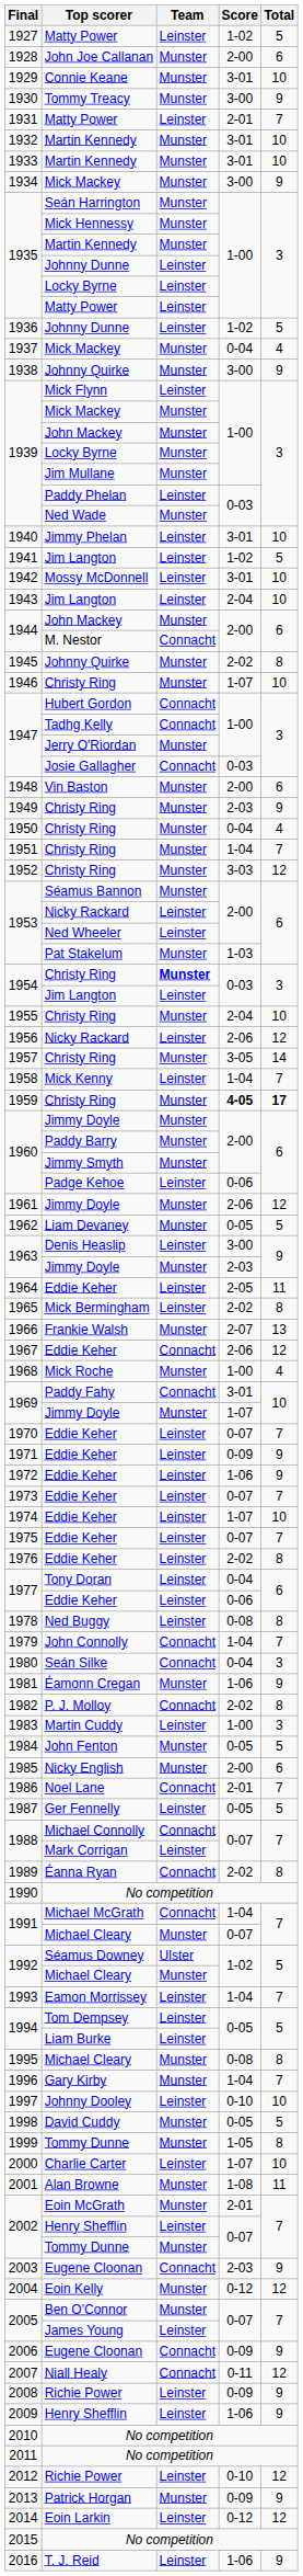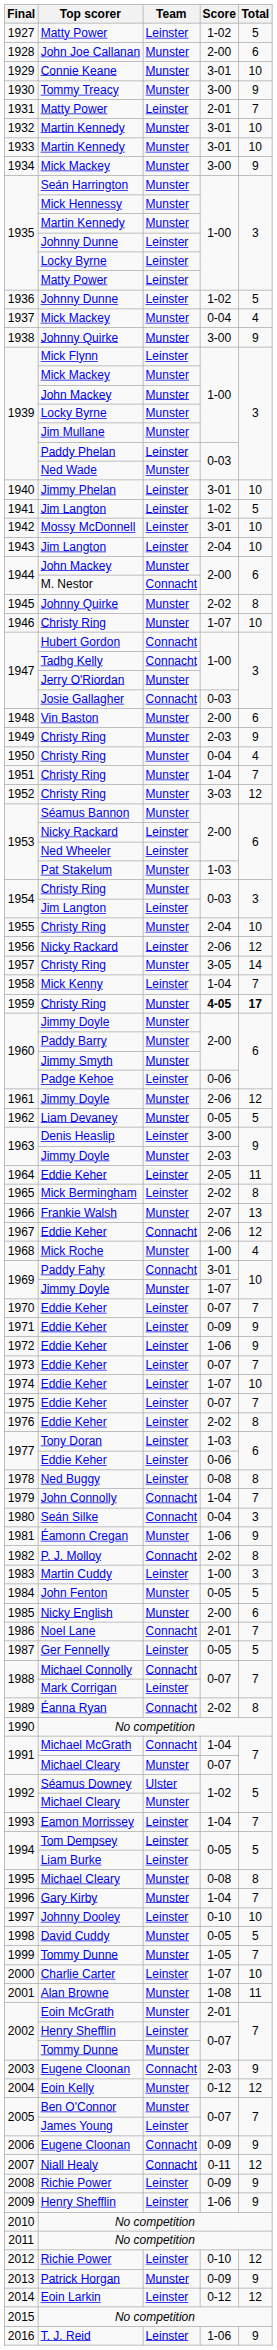 <table class="wikitable sortable" style="text-align:center;">
 <tr>
 <th>Final</th>
 <th>Top scorer</th>
 <th>Team</th>
 <th>Score</th>
 <th>Total</th>
 </tr>
 <tr>
 <td rowspan="1">1927</td>
 <td style="text-align:left;"><a href='#'>Matty Power</a></td>
 <td style="text-align:left;"><a href='#'>Leinster</a></td>
 <td>1-02</td>
 <td>5</td>
 </tr>
 <tr>
 <td rowspan="1">1928</td>
 <td style="text-align:left;"><a href='#'>John Joe Callanan</a></td>
 <td style="text-align:left;"><a href='#'>Munster</a></td>
 <td>2-00</td>
 <td>6</td>
 </tr>
 <tr>
 <td rowspan="1">1929</td>
 <td style="text-align:left;"><a href='#'>Connie Keane</a></td>
 <td style="text-align:left;"><a href='#'>Munster</a></td>
 <td>3-01</td>
 <td>10</td>
 </tr>
 <tr>
 <td rowspan="1">1930</td>
 <td style="text-align:left;"><a href='#'>Tommy Treacy</a></td>
 <td style="text-align:left;"><a href='#'>Munster</a></td>
 <td>3-00</td>
 <td>9</td>
 </tr>
 <tr>
 <td rowspan="1">1931</td>
 <td style="text-align:left;"><a href='#'>Matty Power</a></td>
 <td style="text-align:left;"><a href='#'>Leinster</a></td>
 <td>2-01</td>
 <td>7</td>
 </tr>
 <tr>
 <td rowspan="1">1932</td>
 <td style="text-align:left;"><a href='#'>Martin Kennedy</a></td>
 <td style="text-align:left;"><a href='#'>Munster</a></td>
 <td>3-01</td>
 <td>10</td>
 </tr>
 <tr>
 <td rowspan="1">1933</td>
 <td style="text-align:left;"><a href='#'>Martin Kennedy</a></td>
 <td style="text-align:left;"><a href='#'>Munster</a></td>
 <td>3-01</td>
 <td>10</td>
 </tr>
 <tr>
 <td rowspan="1">1934</td>
 <td style="text-align:left;"><a href='#'>Mick Mackey</a></td>
 <td style="text-align:left;"><a href='#'>Munster</a></td>
 <td>3-00</td>
 <td>9</td>
 </tr>
 <tr>
 <td rowspan="6">1935</td>
 <td style="text-align:left;"><a href='#'>Seán Harrington</a></td>
 <td style="text-align:left;"><a href='#'>Munster</a></td>
 <td rowspan="6">1-00</td>
 <td rowspan="6">3</td>
 </tr>
 <tr>
 <td style="text-align:left;"><a href='#'>Mick Hennessy</a></td>
 <td style="text-align:left;"><a href='#'>Munster</a></td>
 </tr>
 <tr>
 <td style="text-align:left;"><a href='#'>Martin Kennedy</a></td>
 <td style="text-align:left;"><a href='#'>Munster</a></td>
 </tr>
 <tr>
 <td style="text-align:left;"><a href='#'>Johnny Dunne</a></td>
 <td style="text-align:left;"><a href='#'>Leinster</a></td>
 </tr>
 <tr>
 <td style="text-align:left;"><a href='#'>Locky Byrne</a></td>
 <td style="text-align:left;"><a href='#'>Leinster</a></td>
 </tr>
 <tr>
 <td style="text-align:left;"><a href='#'>Matty Power</a></td>
 <td style="text-align:left;"><a href='#'>Leinster</a></td>
 </tr>
 <tr>
 <td rowspan="1">1936</td>
 <td style="text-align:left;"><a href='#'>Johnny Dunne</a></td>
 <td style="text-align:left;"><a href='#'>Leinster</a></td>
 <td>1-02</td>
 <td>5</td>
 </tr>
 <tr>
 <td rowspan="1">1937</td>
 <td style="text-align:left;"><a href='#'>Mick Mackey</a></td>
 <td style="text-align:left;"><a href='#'>Munster</a></td>
 <td>0-04</td>
 <td>4</td>
 </tr>
 <tr>
 <td rowspan="1">1938</td>
 <td style="text-align:left;"><a href='#'>Johnny Quirke</a></td>
 <td style="text-align:left;"><a href='#'>Munster</a></td>
 <td>3-00</td>
 <td>9</td>
 </tr>
 <tr>
 <td rowspan="7">1939</td>
 <td style="text-align:left;"><a href='#'>Mick Flynn</a></td>
 <td style="text-align:left;"><a href='#'>Leinster</a></td>
 <td rowspan="5">1-00</td>
 <td rowspan="7">3</td>
 </tr>
 <tr>
 <td style="text-align:left;"><a href='#'>Mick Mackey</a></td>
 <td style="text-align:left;"><a href='#'>Munster</a></td>
 </tr>
 <tr>
 <td style="text-align:left;"><a href='#'>John Mackey</a></td>
 <td style="text-align:left;"><a href='#'>Munster</a></td>
 </tr>
 <tr>
 <td style="text-align:left;"><a href='#'>Locky Byrne</a></td>
 <td style="text-align:left;"><a href='#'>Munster</a></td>
 </tr>
 <tr>
 <td style="text-align:left;"><a href='#'>Jim Mullane</a></td>
 <td style="text-align:left;"><a href='#'>Munster</a></td>
 </tr>
 <tr>
 <td style="text-align:left;"><a href='#'>Paddy Phelan</a></td>
 <td style="text-align:left;"><a href='#'>Leinster</a></td>
 <td rowspan="2">0-03</td>
 </tr>
 <tr>
 <td style="text-align:left;"><a href='#'>Ned Wade</a></td>
 <td style="text-align:left;"><a href='#'>Munster</a></td>
 </tr>
 <tr>
 <td rowspan="1">1940</td>
 <td style="text-align:left;"><a href='#'>Jimmy Phelan</a></td>
 <td style="text-align:left;"><a href='#'>Leinster</a></td>
 <td>3-01</td>
 <td>10</td>
 </tr>
 <tr>
 <td rowspan="1">1941</td>
 <td style="text-align:left;"><a href='#'>Jim Langton</a></td>
 <td style="text-align:left;"><a href='#'>Leinster</a></td>
 <td>1-02</td>
 <td>5</td>
 </tr>
 <tr>
 <td rowspan="1">1942</td>
 <td style="text-align:left;"><a href='#'>Mossy McDonnell</a></td>
 <td style="text-align:left;"><a href='#'>Leinster</a></td>
 <td>3-01</td>
 <td>10</td>
 </tr>
 <tr>
 <td rowspan="1">1943</td>
 <td style="text-align:left;"><a href='#'>Jim Langton</a></td>
 <td style="text-align:left;"><a href='#'>Leinster</a></td>
 <td>2-04</td>
 <td>10</td>
 </tr>
 <tr>
 <td rowspan="2">1944</td>
 <td style="text-align:left;"><a href='#'>John Mackey</a></td>
 <td style="text-align:left;"><a href='#'>Munster</a></td>
 <td rowspan="2">2-00</td>
 <td rowspan="2">6</td>
 </tr>
 <tr>
 <td style="text-align:left;">M. Nestor</td>
 <td style="text-align:left;"><a href='#'>Connacht</a></td>
 </tr>
 <tr>
 <td rowspan="1">1945</td>
 <td style="text-align:left;"><a href='#'>Johnny Quirke</a></td>
 <td style="text-align:left;"><a href='#'>Munster</a></td>
 <td>2-02</td>
 <td>8</td>
 </tr>
 <tr>
 <td rowspan="1">1946</td>
 <td style="text-align:left;"><a href='#'>Christy Ring</a></td>
 <td style="text-align:left;"><a href='#'>Munster</a></td>
 <td>1-07</td>
 <td>10</td>
 </tr>
 <tr>
 <td rowspan="4">1947</td>
 <td style="text-align:left;"><a href='#'>Hubert Gordon</a></td>
 <td style="text-align:left;"><a href='#'>Connacht</a></td>
 <td rowspan="3">1-00</td>
 <td rowspan="4">3</td>
 </tr>
 <tr>
 <td style="text-align:left;"><a href='#'>Tadhg Kelly</a></td>
 <td style="text-align:left;"><a href='#'>Connacht</a></td>
 </tr>
 <tr>
 <td style="text-align:left;"><a href='#'>Jerry O'Riordan</a></td>
 <td style="text-align:left;"><a href='#'>Munster</a></td>
 </tr>
 <tr>
 <td style="text-align:left;"><a href='#'>Josie Gallagher</a></td>
 <td style="text-align:left;"><a href='#'>Connacht</a></td>
 <td>0-03</td>
 </tr>
 <tr>
 <td rowspan="1">1948</td>
 <td style="text-align:left;"><a href='#'>Vin Baston</a></td>
 <td style="text-align:left;"><a href='#'>Munster</a></td>
 <td>2-00</td>
 <td>6</td>
 </tr>
 <tr>
 <td rowspan="1">1949</td>
 <td style="text-align:left;"><a href='#'>Christy Ring</a></td>
 <td style="text-align:left;"><a href='#'>Munster</a></td>
 <td>2-03</td>
 <td>9</td>
 </tr>
 <tr>
 <td rowspan="1">1950</td>
 <td style="text-align:left;"><a href='#'>Christy Ring</a></td>
 <td style="text-align:left;"><a href='#'>Munster</a></td>
 <td>0-04</td>
 <td>4</td>
 </tr>
 <tr>
 <td rowspan="1">1951</td>
 <td style="text-align:left;"><a href='#'>Christy Ring</a></td>
 <td style="text-align:left;"><a href='#'>Munster</a></td>
 <td>1-04</td>
 <td>7</td>
 </tr>
 <tr>
 <td rowspan="1">1952</td>
 <td style="text-align:left;"><a href='#'>Christy Ring</a></td>
 <td style="text-align:left;"><a href='#'>Munster</a></td>
 <td>3-03</td>
 <td>12</td>
 </tr>
 <tr>
 <td rowspan="4">1953</td>
 <td style="text-align:left;"><a href='#'>Séamus Bannon</a></td>
 <td style="text-align:left;"><a href='#'>Munster</a></td>
 <td rowspan="3">2-00</td>
 <td rowspan="4">6</td>
 </tr>
 <tr>
 <td style="text-align:left;"><a href='#'>Nicky Rackard</a></td>
 <td style="text-align:left;"><a href='#'>Leinster</a></td>
 </tr>
 <tr>
 <td style="text-align:left;"><a href='#'>Ned Wheeler</a></td>
 <td style="text-align:left;"><a href='#'>Leinster</a></td>
 </tr>
 <tr>
 <td style="text-align:left;"><a href='#'>Pat Stakelum</a></td>
 <td style="text-align:left;"><a href='#'>Munster</a></td>
 <td>1-03</td>
 </tr>
 <tr>
 <td rowspan="2">1954</td>
 <td style="text-align:left;"><a href='#'>Christy Ring</a></td>
-<td style="text-align:left;"><strong><a href='#'>Munster</a></strong></td>
+<td style="text-align:left;"><a href='#'>Munster</a></td>
 <td rowspan="2">0-03</td>
 <td rowspan="2">3</td>
 </tr>
 <tr>
 <td style="text-align:left;"><a href='#'>Jim Langton</a></td>
 <td style="text-align:left;"><a href='#'>Leinster</a></td>
 </tr>
 <tr>
 <td rowspan="1">1955</td>
 <td style="text-align:left;"><a href='#'>Christy Ring</a></td>
 <td style="text-align:left;"><a href='#'>Munster</a></td>
 <td>2-04</td>
 <td>10</td>
 </tr>
 <tr>
 <td rowspan="1">1956</td>
 <td style="text-align:left;"><a href='#'>Nicky Rackard</a></td>
 <td style="text-align:left;"><a href='#'>Leinster</a></td>
 <td>2-06</td>
 <td>12</td>
 </tr>
 <tr>
 <td rowspan="1">1957</td>
 <td style="text-align:left;"><a href='#'>Christy Ring</a></td>
 <td style="text-align:left;"><a href='#'>Munster</a></td>
 <td>3-05</td>
 <td>14</td>
 </tr>
 <tr>
 <td rowspan="1">1958</td>
 <td style="text-align:left;"><a href='#'>Mick Kenny</a></td>
 <td style="text-align:left;"><a href='#'>Leinster</a></td>
 <td>1-04</td>
 <td>7</td>
 </tr>
 <tr>
 <td rowspan="1">1959</td>
 <td style="text-align:left;"><a href='#'>Christy Ring</a></td>
 <td style="text-align:left;"><a href='#'>Munster</a></td>
 <td><strong>4-05</strong></td>
 <td><strong>17</strong></td>
 </tr>
 <tr>
 <td rowspan="4">1960</td>
 <td style="text-align:left;"><a href='#'>Jimmy Doyle</a></td>
 <td style="text-align:left;"><a href='#'>Munster</a></td>
 <td rowspan="3">2-00</td>
 <td rowspan="4">6</td>
 </tr>
 <tr>
 <td style="text-align:left;"><a href='#'>Paddy Barry</a></td>
 <td style="text-align:left;"><a href='#'>Munster</a></td>
 </tr>
 <tr>
 <td style="text-align:left;"><a href='#'>Jimmy Smyth</a></td>
 <td style="text-align:left;"><a href='#'>Munster</a></td>
 </tr>
 <tr>
 <td style="text-align:left;"><a href='#'>Padge Kehoe</a></td>
 <td style="text-align:left;"><a href='#'>Leinster</a></td>
 <td>0-06</td>
 </tr>
 <tr>
 <td rowspan="1">1961</td>
 <td style="text-align:left;"><a href='#'>Jimmy Doyle</a></td>
 <td style="text-align:left;"><a href='#'>Munster</a></td>
 <td>2-06</td>
 <td>12</td>
 </tr>
 <tr>
 <td rowspan="1">1962</td>
 <td style="text-align:left;"><a href='#'>Liam Devaney</a></td>
 <td style="text-align:left;"><a href='#'>Munster</a></td>
 <td>0-05</td>
 <td>5</td>
 </tr>
 <tr>
 <td rowspan="2">1963</td>
 <td style="text-align:left;"><a href='#'>Denis Heaslip</a></td>
 <td style="text-align:left;"><a href='#'>Leinster</a></td>
 <td>3-00</td>
 <td rowspan="2">9</td>
 </tr>
 <tr>
 <td style="text-align:left;"><a href='#'>Jimmy Doyle</a></td>
 <td style="text-align:left;"><a href='#'>Munster</a></td>
 <td>2-03</td>
 </tr>
 <tr>
 <td rowspan="1">1964</td>
 <td style="text-align:left;"><a href='#'>Eddie Keher</a></td>
 <td style="text-align:left;"><a href='#'>Leinster</a></td>
 <td>2-05</td>
 <td>11</td>
 </tr>
 <tr>
 <td rowspan="1">1965</td>
 <td style="text-align:left;"><a href='#'>Mick Bermingham</a></td>
 <td style="text-align:left;"><a href='#'>Leinster</a></td>
 <td>2-02</td>
 <td>8</td>
 </tr>
 <tr>
 <td rowspan="1">1966</td>
 <td style="text-align:left;"><a href='#'>Frankie Walsh</a></td>
 <td style="text-align:left;"><a href='#'>Munster</a></td>
 <td>2-07</td>
 <td>13</td>
 </tr>
 <tr>
 <td rowspan="1">1967</td>
 <td style="text-align:left;"><a href='#'>Eddie Keher</a></td>
 <td style="text-align:left;"><a href='#'>Connacht</a></td>
 <td>2-06</td>
 <td>12</td>
 </tr>
 <tr>
 <td rowspan="1">1968</td>
 <td style="text-align:left;"><a href='#'>Mick Roche</a></td>
 <td style="text-align:left;"><a href='#'>Munster</a></td>
 <td>1-00</td>
 <td>4</td>
 </tr>
 <tr>
 <td rowspan="2">1969</td>
 <td style="text-align:left;"><a href='#'>Paddy Fahy</a></td>
 <td style="text-align:left;"><a href='#'>Connacht</a></td>
 <td>3-01</td>
 <td rowspan="2">10</td>
 </tr>
 <tr>
 <td style="text-align:left;"><a href='#'>Jimmy Doyle</a></td>
 <td style="text-align:left;"><a href='#'>Munster</a></td>
 <td>1-07</td>
 </tr>
 <tr>
 <td rowspan="1">1970</td>
 <td style="text-align:left;"><a href='#'>Eddie Keher</a></td>
 <td style="text-align:left;"><a href='#'>Leinster</a></td>
 <td>0-07</td>
 <td>7</td>
 </tr>
 <tr>
 <td rowspan="1">1971</td>
 <td style="text-align:left;"><a href='#'>Eddie Keher</a></td>
 <td style="text-align:left;"><a href='#'>Leinster</a></td>
 <td>0-09</td>
 <td>9</td>
 </tr>
 <tr>
 <td rowspan="1">1972</td>
 <td style="text-align:left;"><a href='#'>Eddie Keher</a></td>
 <td style="text-align:left;"><a href='#'>Leinster</a></td>
 <td>1-06</td>
 <td>9</td>
 </tr>
 <tr>
 <td rowspan="1">1973</td>
 <td style="text-align:left;"><a href='#'>Eddie Keher</a></td>
 <td style="text-align:left;"><a href='#'>Leinster</a></td>
 <td>0-07</td>
 <td>7</td>
 </tr>
 <tr>
 <td rowspan="1">1974</td>
 <td style="text-align:left;"><a href='#'>Eddie Keher</a></td>
 <td style="text-align:left;"><a href='#'>Leinster</a></td>
 <td>1-07</td>
 <td>10</td>
 </tr>
 <tr>
 <td rowspan="1">1975</td>
 <td style="text-align:left;"><a href='#'>Eddie Keher</a></td>
 <td style="text-align:left;"><a href='#'>Leinster</a></td>
 <td>0-07</td>
 <td>7</td>
 </tr>
 <tr>
 <td rowspan="1">1976</td>
 <td style="text-align:left;"><a href='#'>Eddie Keher</a></td>
 <td style="text-align:left;"><a href='#'>Leinster</a></td>
 <td>2-02</td>
 <td>8</td>
 </tr>
 <tr>
 <td rowspan="2">1977</td>
 <td style="text-align:left;"><a href='#'>Tony Doran</a></td>
 <td style="text-align:left;"><a href='#'>Leinster</a></td>
-<td>0-04</td>
+<td>1-03</td>
 <td rowspan="2">6</td>
 </tr>
 <tr>
 <td style="text-align:left;"><a href='#'>Eddie Keher</a></td>
 <td style="text-align:left;"><a href='#'>Leinster</a></td>
 <td>0-06</td>
 </tr>
 <tr>
 <td rowspan="1">1978</td>
 <td style="text-align:left;"><a href='#'>Ned Buggy</a></td>
 <td style="text-align:left;"><a href='#'>Leinster</a></td>
 <td>0-08</td>
 <td>8</td>
 </tr>
 <tr>
 <td rowspan="1">1979</td>
 <td style="text-align:left;"><a href='#'>John Connolly</a></td>
 <td style="text-align:left;"><a href='#'>Connacht</a></td>
 <td>1-04</td>
 <td>7</td>
 </tr>
 <tr>
 <td rowspan="1">1980</td>
 <td style="text-align:left;"><a href='#'>Seán Silke</a></td>
 <td style="text-align:left;"><a href='#'>Connacht</a></td>
 <td>0-04</td>
 <td>3</td>
 </tr>
 <tr>
 <td rowspan="1">1981</td>
 <td style="text-align:left;"><a href='#'>Éamonn Cregan</a></td>
 <td style="text-align:left;"><a href='#'>Munster</a></td>
 <td>1-06</td>
 <td>9</td>
 </tr>
 <tr>
 <td rowspan="1">1982</td>
 <td style="text-align:left;"><a href='#'>P. J. Molloy</a></td>
 <td style="text-align:left;"><a href='#'>Connacht</a></td>
 <td>2-02</td>
 <td>8</td>
 </tr>
 <tr>
 <td rowspan="1">1983</td>
 <td style="text-align:left;"><a href='#'>Martin Cuddy</a></td>
 <td style="text-align:left;"><a href='#'>Leinster</a></td>
 <td>1-00</td>
 <td>3</td>
 </tr>
 <tr>
 <td rowspan="1">1984</td>
 <td style="text-align:left;"><a href='#'>John Fenton</a></td>
 <td style="text-align:left;"><a href='#'>Munster</a></td>
 <td>0-05</td>
 <td>5</td>
 </tr>
 <tr>
 <td rowspan="1">1985</td>
 <td style="text-align:left;"><a href='#'>Nicky English</a></td>
 <td style="text-align:left;"><a href='#'>Munster</a></td>
 <td>2-00</td>
 <td>6</td>
 </tr>
 <tr>
 <td rowspan="1">1986</td>
 <td style="text-align:left;"><a href='#'>Noel Lane</a></td>
 <td style="text-align:left;"><a href='#'>Connacht</a></td>
 <td>2-01</td>
 <td>7</td>
 </tr>
 <tr>
 <td rowspan="1">1987</td>
 <td style="text-align:left;"><a href='#'>Ger Fennelly</a></td>
 <td style="text-align:left;"><a href='#'>Leinster</a></td>
 <td>0-05</td>
 <td>5</td>
 </tr>
 <tr>
 <td rowspan="2">1988</td>
 <td style="text-align:left;"><a href='#'>Michael Connolly</a></td>
 <td style="text-align:left;"><a href='#'>Connacht</a></td>
 <td rowspan="2">0-07</td>
 <td rowspan="2">7</td>
 </tr>
 <tr>
 <td style="text-align:left;"><a href='#'>Mark Corrigan</a></td>
 <td style="text-align:left;"><a href='#'>Leinster</a></td>
 </tr>
 <tr>
 <td rowspan="1">1989</td>
 <td style="text-align:left;"><a href='#'>Éanna Ryan</a></td>
 <td style="text-align:left;"><a href='#'>Connacht</a></td>
 <td>2-02</td>
 <td>8</td>
 </tr>
 <tr>
 <td rowspan="1">1990</td>
 <td colspan="4"><em>No competition</em></td>
 </tr>
 <tr>
 <td rowspan="2">1991</td>
 <td style="text-align:left;"><a href='#'>Michael McGrath</a></td>
 <td style="text-align:left;"><a href='#'>Connacht</a></td>
 <td>1-04</td>
 <td rowspan="2">7</td>
 </tr>
 <tr>
 <td style="text-align:left;"><a href='#'>Michael Cleary</a></td>
 <td style="text-align:left;"><a href='#'>Munster</a></td>
 <td>0-07</td>
 </tr>
 <tr>
 <td rowspan="2">1992</td>
 <td style="text-align:left;"><a href='#'>Séamus Downey</a></td>
 <td style="text-align:left;"><a href='#'>Ulster</a></td>
 <td rowspan="2">1-02</td>
 <td rowspan="2">5</td>
 </tr>
 <tr>
 <td style="text-align:left;"><a href='#'>Michael Cleary</a></td>
 <td style="text-align:left;"><a href='#'>Munster</a></td>
 </tr>
 <tr>
 <td rowspan="1">1993</td>
 <td style="text-align:left;"><a href='#'>Eamon Morrissey</a></td>
 <td style="text-align:left;"><a href='#'>Leinster</a></td>
 <td>1-04</td>
 <td>7</td>
 </tr>
 <tr>
 <td rowspan="2">1994</td>
 <td style="text-align:left;"><a href='#'>Tom Dempsey</a></td>
 <td style="text-align:left;"><a href='#'>Leinster</a></td>
 <td rowspan="2">0-05</td>
 <td rowspan="2">5</td>
 </tr>
 <tr>
 <td style="text-align:left;"><a href='#'>Liam Burke</a></td>
 <td style="text-align:left;"><a href='#'>Leinster</a></td>
 </tr>
 <tr>
 <td rowspan="1">1995</td>
 <td style="text-align:left;"><a href='#'>Michael Cleary</a></td>
 <td style="text-align:left;"><a href='#'>Munster</a></td>
 <td>0-08</td>
 <td>8</td>
 </tr>
 <tr>
 <td rowspan="1">1996</td>
 <td style="text-align:left;"><a href='#'>Gary Kirby</a></td>
 <td style="text-align:left;"><a href='#'>Munster</a></td>
 <td>1-04</td>
 <td>7</td>
 </tr>
 <tr>
 <td rowspan="1">1997</td>
 <td style="text-align:left;"><a href='#'>Johnny Dooley</a></td>
 <td style="text-align:left;"><a href='#'>Leinster</a></td>
 <td>0-10</td>
 <td>10</td>
 </tr>
 <tr>
 <td rowspan="1">1998</td>
 <td style="text-align:left;"><a href='#'>David Cuddy</a></td>
 <td style="text-align:left;"><a href='#'>Munster</a></td>
 <td>0-05</td>
 <td>5</td>
 </tr>
 <tr>
 <td rowspan="1">1999</td>
 <td style="text-align:left;"><a href='#'>Tommy Dunne</a></td>
 <td style="text-align:left;"><a href='#'>Munster</a></td>
 <td>1-05</td>
-<td>8</td>
+<td>7</td>
 </tr>
 <tr>
 <td rowspan="1">2000</td>
 <td style="text-align:left;"><a href='#'>Charlie Carter</a></td>
 <td style="text-align:left;"><a href='#'>Leinster</a></td>
 <td>1-07</td>
 <td>10</td>
 </tr>
 <tr>
 <td rowspan="1">2001</td>
 <td style="text-align:left;"><a href='#'>Alan Browne</a></td>
 <td style="text-align:left;"><a href='#'>Munster</a></td>
 <td>1-08</td>
 <td>11</td>
 </tr>
 <tr>
 <td rowspan="3">2002</td>
 <td style="text-align:left;"><a href='#'>Eoin McGrath</a></td>
 <td style="text-align:left;"><a href='#'>Munster</a></td>
 <td>2-01</td>
 <td rowspan="3">7</td>
 </tr>
 <tr>
 <td style="text-align:left;"><a href='#'>Henry Shefflin</a></td>
 <td style="text-align:left;"><a href='#'>Leinster</a></td>
 <td rowspan="2">0-07</td>
 </tr>
 <tr>
 <td style="text-align:left;"><a href='#'>Tommy Dunne</a></td>
 <td style="text-align:left;"><a href='#'>Munster</a></td>
 </tr>
 <tr>
 <td rowspan="1">2003</td>
 <td style="text-align:left;"><a href='#'>Eugene Cloonan</a></td>
 <td style="text-align:left;"><a href='#'>Connacht</a></td>
 <td>2-03</td>
 <td>9</td>
 </tr>
 <tr>
 <td rowspan="1">2004</td>
 <td style="text-align:left;"><a href='#'>Eoin Kelly</a></td>
 <td style="text-align:left;"><a href='#'>Munster</a></td>
 <td>0-12</td>
 <td>12</td>
 </tr>
 <tr>
 <td rowspan="2">2005</td>
 <td style="text-align:left;"><a href='#'>Ben O'Connor</a></td>
 <td style="text-align:left;"><a href='#'>Munster</a></td>
 <td rowspan="2">0-07</td>
 <td rowspan="2">7</td>
 </tr>
 <tr>
 <td style="text-align:left;"><a href='#'>James Young</a></td>
 <td style="text-align:left;"><a href='#'>Leinster</a></td>
 </tr>
 <tr>
 <td rowspan="1">2006</td>
 <td style="text-align:left;"><a href='#'>Eugene Cloonan</a></td>
 <td style="text-align:left;"><a href='#'>Connacht</a></td>
 <td>0-09</td>
 <td>9</td>
 </tr>
 <tr>
 <td rowspan="1">2007</td>
 <td style="text-align:left;"><a href='#'>Niall Healy</a></td>
 <td style="text-align:left;"><a href='#'>Connacht</a></td>
 <td>0-11</td>
 <td>12</td>
 </tr>
 <tr>
 <td rowspan="1">2008</td>
 <td style="text-align:left;"><a href='#'>Richie Power</a></td>
 <td style="text-align:left;"><a href='#'>Leinster</a></td>
 <td>0-09</td>
 <td>9</td>
 </tr>
 <tr>
 <td rowspan="1">2009</td>
 <td style="text-align:left;"><a href='#'>Henry Shefflin</a></td>
 <td style="text-align:left;"><a href='#'>Leinster</a></td>
 <td>1-06</td>
 <td>9</td>
 </tr>
 <tr>
 <td rowspan="1">2010</td>
 <td colspan="4"><em>No competition</em></td>
 </tr>
 <tr>
 <td rowspan="1">2011</td>
 <td colspan="4"><em>No competition</em></td>
 </tr>
 <tr>
 <td rowspan="1">2012</td>
 <td style="text-align:left;"><a href='#'>Richie Power</a></td>
 <td style="text-align:left;"><a href='#'>Leinster</a></td>
 <td>0-10</td>
 <td>12</td>
 </tr>
 <tr>
 <td rowspan="1">2013</td>
 <td style="text-align:left;"><a href='#'>Patrick Horgan</a></td>
 <td style="text-align:left;"><a href='#'>Munster</a></td>
 <td>0-09</td>
 <td>9</td>
 </tr>
 <tr>
 <td rowspan="1">2014</td>
 <td style="text-align:left;"><a href='#'>Eoin Larkin</a></td>
 <td style="text-align:left;"><a href='#'>Leinster</a></td>
 <td>0-12</td>
 <td>12</td>
 </tr>
 <tr>
 <td rowspan="1">2015</td>
 <td colspan="4"><em>No competition</em></td>
 </tr>
 <tr>
 <td rowspan="1">2016</td>
 <td style="text-align:left;"><a href='#'>T. J. Reid</a></td>
 <td style="text-align:left;"><a href='#'>Leinster</a></td>
 <td>1-06</td>
 <td>9</td>
 </tr>
 </table>
